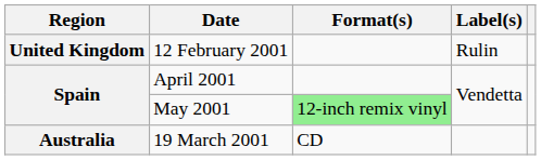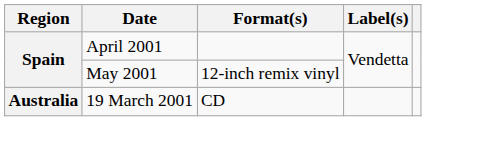 <table class="wikitable plainrowheaders">
 <tr>
 <th scope="col">Region</th>
 <th scope="col">Date</th>
 <th scope="col">Format(s)</th>
 <th scope="col">Label(s)</th>
 <th scope="col"></th>
-</tr>
-<tr>
-<th scope="row">United Kingdom</th>
-<td>12 February 2001</td>
-<td></td>
-<td>Rulin</td>
-<td></td>
 </tr>
 <tr>
 <th scope="row" rowspan="2">Spain</th>
 <td>April 2001</td>
 <td></td>
 <td rowspan="2">Vendetta</td>
 <td rowspan="2"></td>
 </tr>
 <tr>
 <td>May 2001</td>
-<td style="background: lightgreen;">12-inch remix vinyl</td>
+<td>12-inch remix vinyl</td>
 </tr>
 <tr>
 <th scope="row">Australia</th>
 <td>19 March 2001</td>
 <td>CD</td>
 <td></td>
 <td></td>
 </tr>
 </table>
